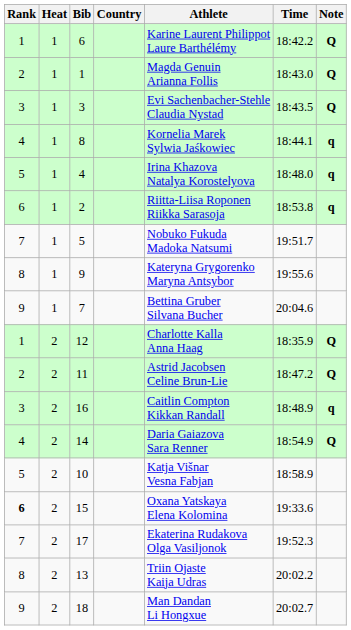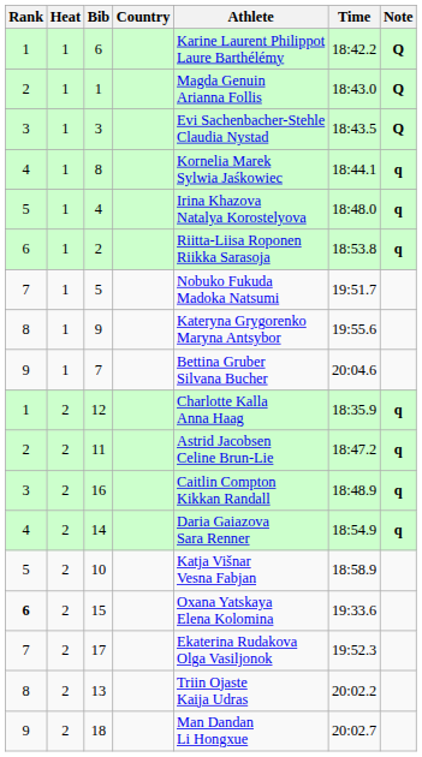 <table class="wikitable sortable" style="text-align:center">
 <tr>
 <th>Rank</th>
 <th>Heat</th>
 <th>Bib</th>
 <th>Country</th>
 <th>Athlete</th>
 <th>Time</th>
 <th>Note</th>
 </tr>
 <tr bgcolor="#ccffcc">
 <td>1</td>
 <td>1</td>
 <td>6</td>
 <td align="left"></td>
 <td align="left"><a href='#'>Karine Laurent Philippot</a><br><a href='#'>Laure Barthélémy</a></td>
 <td>18:42.2</td>
 <td><strong>Q</strong></td>
 </tr>
 <tr bgcolor="#ccffcc">
 <td>2</td>
 <td>1</td>
 <td>1</td>
 <td align="left"></td>
 <td align="left"><a href='#'>Magda Genuin</a><br><a href='#'>Arianna Follis</a></td>
 <td>18:43.0</td>
 <td><strong>Q</strong></td>
 </tr>
 <tr bgcolor="#ccffcc">
 <td>3</td>
 <td>1</td>
 <td>3</td>
 <td align="left"></td>
 <td align="left"><a href='#'>Evi Sachenbacher-Stehle</a><br><a href='#'>Claudia Nystad</a></td>
 <td>18:43.5</td>
 <td><strong>Q</strong></td>
 </tr>
 <tr bgcolor="#ccffcc">
 <td>4</td>
 <td>1</td>
 <td>8</td>
 <td align="left"></td>
 <td align="left"><a href='#'>Kornelia Marek</a><br><a href='#'>Sylwia Jaśkowiec</a></td>
 <td>18:44.1</td>
 <td><strong>q</strong></td>
 </tr>
 <tr bgcolor="#ccffcc">
 <td>5</td>
 <td>1</td>
 <td>4</td>
 <td align="left"></td>
 <td align="left"><a href='#'>Irina Khazova</a><br><a href='#'>Natalya Korostelyova</a></td>
 <td>18:48.0</td>
 <td><strong>q</strong></td>
 </tr>
 <tr bgcolor="#ccffcc">
 <td>6</td>
 <td>1</td>
 <td>2</td>
 <td align="left"></td>
 <td align="left"><a href='#'>Riitta-Liisa Roponen</a><br><a href='#'>Riikka Sarasoja</a></td>
 <td>18:53.8</td>
 <td><strong>q</strong></td>
 </tr>
 <tr>
 <td>7</td>
 <td>1</td>
 <td>5</td>
 <td align="left"></td>
 <td align="left"><a href='#'>Nobuko Fukuda</a><br><a href='#'>Madoka Natsumi</a></td>
 <td>19:51.7</td>
 <td></td>
 </tr>
 <tr>
 <td>8</td>
 <td>1</td>
 <td>9</td>
 <td align="left"></td>
 <td align="left"><a href='#'>Kateryna Grygorenko</a><br><a href='#'>Maryna Antsybor</a></td>
 <td>19:55.6</td>
 <td></td>
 </tr>
 <tr>
 <td>9</td>
 <td>1</td>
 <td>7</td>
 <td align="left"></td>
 <td align="left"><a href='#'>Bettina Gruber</a><br><a href='#'>Silvana Bucher</a></td>
 <td>20:04.6</td>
 <td></td>
 </tr>
 <tr bgcolor="#ccffcc">
 <td>1</td>
 <td>2</td>
 <td>12</td>
 <td align="left"></td>
 <td align="left"><a href='#'>Charlotte Kalla</a><br><a href='#'>Anna Haag</a></td>
 <td>18:35.9</td>
-<td><strong>Q</strong></td>
+<td><strong>q</strong></td>
 </tr>
 <tr bgcolor="#ccffcc">
 <td>2</td>
 <td>2</td>
 <td>11</td>
 <td align="left"></td>
 <td align="left"><a href='#'>Astrid Jacobsen</a><br><a href='#'>Celine Brun-Lie</a></td>
 <td>18:47.2</td>
-<td><strong>Q</strong></td>
+<td><strong>q</strong></td>
 </tr>
 <tr bgcolor="#ccffcc">
 <td>3</td>
 <td>2</td>
 <td>16</td>
 <td align="left"></td>
 <td align="left"><a href='#'>Caitlin Compton</a><br><a href='#'>Kikkan Randall</a></td>
 <td>18:48.9</td>
 <td><strong>q</strong></td>
 </tr>
 <tr bgcolor="#ccffcc">
 <td>4</td>
 <td>2</td>
 <td>14</td>
 <td align="left"></td>
 <td align="left"><a href='#'>Daria Gaiazova</a><br><a href='#'>Sara Renner</a></td>
 <td>18:54.9</td>
-<td><strong>Q</strong></td>
+<td><strong>q</strong></td>
 </tr>
 <tr>
 <td>5</td>
 <td>2</td>
 <td>10</td>
 <td align="left"></td>
 <td align="left"><a href='#'>Katja Višnar</a><br><a href='#'>Vesna Fabjan</a></td>
 <td>18:58.9</td>
 <td></td>
 </tr>
 <tr>
 <td><strong>6</strong></td>
 <td>2</td>
 <td>15</td>
 <td align="left"></td>
 <td align="left"><a href='#'>Oxana Yatskaya</a><br><a href='#'>Elena Kolomina</a></td>
 <td>19:33.6</td>
 <td></td>
 </tr>
 <tr>
 <td>7</td>
 <td>2</td>
 <td>17</td>
 <td align="left"></td>
 <td align="left"><a href='#'>Ekaterina Rudakova</a><br><a href='#'>Olga Vasiljonok</a></td>
 <td>19:52.3</td>
 <td></td>
 </tr>
 <tr>
 <td>8</td>
 <td>2</td>
 <td>13</td>
 <td align="left"></td>
 <td align="left"><a href='#'>Triin Ojaste</a><br><a href='#'>Kaija Udras</a></td>
 <td>20:02.2</td>
 <td></td>
 </tr>
 <tr>
 <td>9</td>
 <td>2</td>
 <td>18</td>
 <td align="left"></td>
 <td align="left"><a href='#'>Man Dandan</a><br><a href='#'>Li Hongxue</a></td>
 <td>20:02.7</td>
 <td></td>
 </tr>
 </table>
